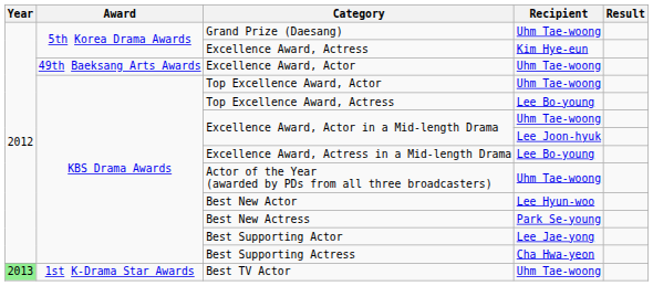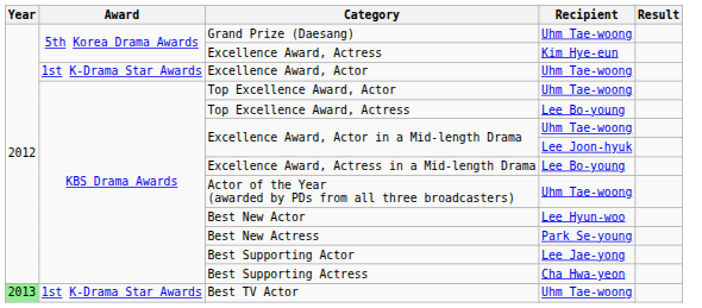 <table class="wikitable">
 <tr>
 <th>Year</th>
 <th>Award</th>
 <th>Category</th>
 <th>Recipient</th>
 <th>Result</th>
 </tr>
 <tr>
 <td rowspan="13" style="text-align:center;">2012</td>
 <td rowspan="2" style="text-align:center;"><a href='#'>5th</a> <a href='#'>Korea Drama Awards</a></td>
 <td>Grand Prize (Daesang)</td>
 <td><a href='#'>Uhm Tae-woong</a></td>
 <td></td>
 </tr>
 <tr>
 <td>Excellence Award, Actress</td>
 <td><a href='#'>Kim Hye-eun</a></td>
 <td></td>
 </tr>
 <tr>
-<td style="text-align:center;"><a href='#'>49th</a> <a href='#'>Baeksang Arts Awards</a></td>
+<td rowspan="1" style="text-align:center;"><a href='#'>1st</a> <a href='#'>K-Drama Star Awards</a></td>
 <td>Excellence Award, Actor</td>
 <td><a href='#'>Uhm Tae-woong</a></td>
 <td></td>
 </tr>
 <tr>
 <td rowspan="10" style="text-align:center;"><a href='#'>KBS Drama Awards</a></td>
 <td>Top Excellence Award, Actor</td>
 <td><a href='#'>Uhm Tae-woong</a></td>
 <td></td>
 </tr>
 <tr>
 <td>Top Excellence Award, Actress</td>
 <td><a href='#'>Lee Bo-young</a></td>
 <td></td>
 </tr>
 <tr>
 <td rowspan=2>Excellence Award, Actor in a Mid-length Drama</td>
 <td><a href='#'>Uhm Tae-woong</a></td>
 <td></td>
 </tr>
 <tr>
 <td><a href='#'>Lee Joon-hyuk</a></td>
 <td></td>
 </tr>
 <tr>
 <td>Excellence Award, Actress in a Mid-length Drama</td>
 <td><a href='#'>Lee Bo-young</a></td>
 <td></td>
 </tr>
 <tr>
 <td>Actor of the Year <br>(awarded by PDs from all three broadcasters)</td>
 <td><a href='#'>Uhm Tae-woong</a></td>
 <td></td>
 </tr>
 <tr>
 <td>Best New Actor</td>
 <td><a href='#'>Lee Hyun-woo</a></td>
 <td></td>
 </tr>
 <tr>
 <td>Best New Actress</td>
 <td><a href='#'>Park Se-young</a></td>
 <td></td>
 </tr>
 <tr>
 <td>Best Supporting Actor</td>
 <td><a href='#'>Lee Jae-yong</a></td>
 <td></td>
 </tr>
 <tr>
 <td>Best Supporting Actress</td>
 <td><a href='#'>Cha Hwa-yeon</a></td>
 <td></td>
 </tr>
 <tr>
 <td style="background: lightgreen; text-align:center;">2013</td>
 <td rowspan="1" style="text-align:center;"><a href='#'>1st</a> <a href='#'>K-Drama Star Awards</a></td>
 <td>Best TV Actor</td>
 <td><a href='#'>Uhm Tae-woong</a></td>
 <td></td>
 </tr>
 </table>
